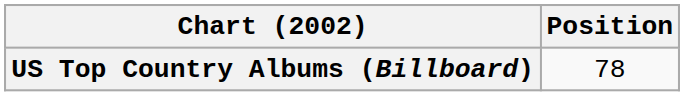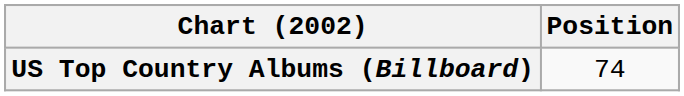 <table class="wikitable plainrowheaders" style="text-align:center">
 <tr>
 <th scope="col">Chart (2002)</th>
 <th scope="col">Position</th>
 </tr>
 <tr>
 <th scope="row">US Top Country Albums (<em>Billboard</em>)</th>
-<td>78</td>
+<td>74</td>
 </tr>
 </table>
